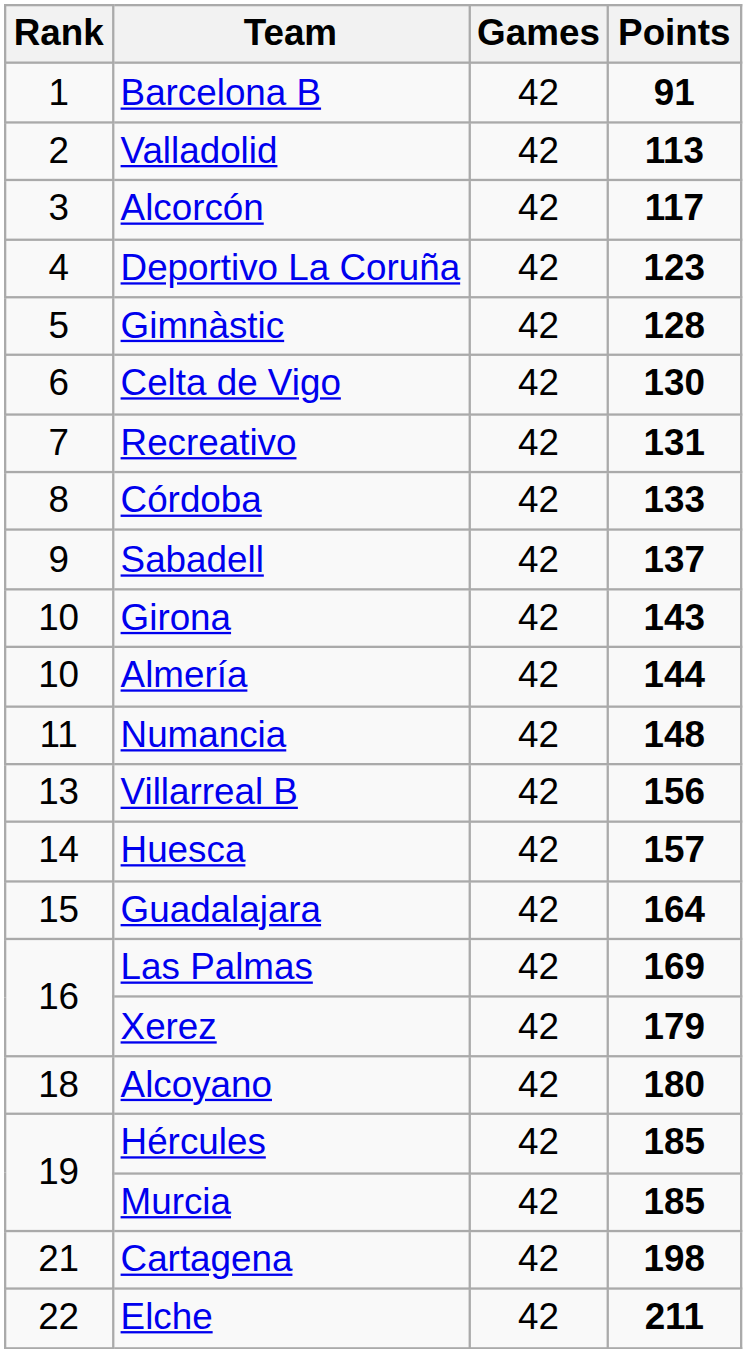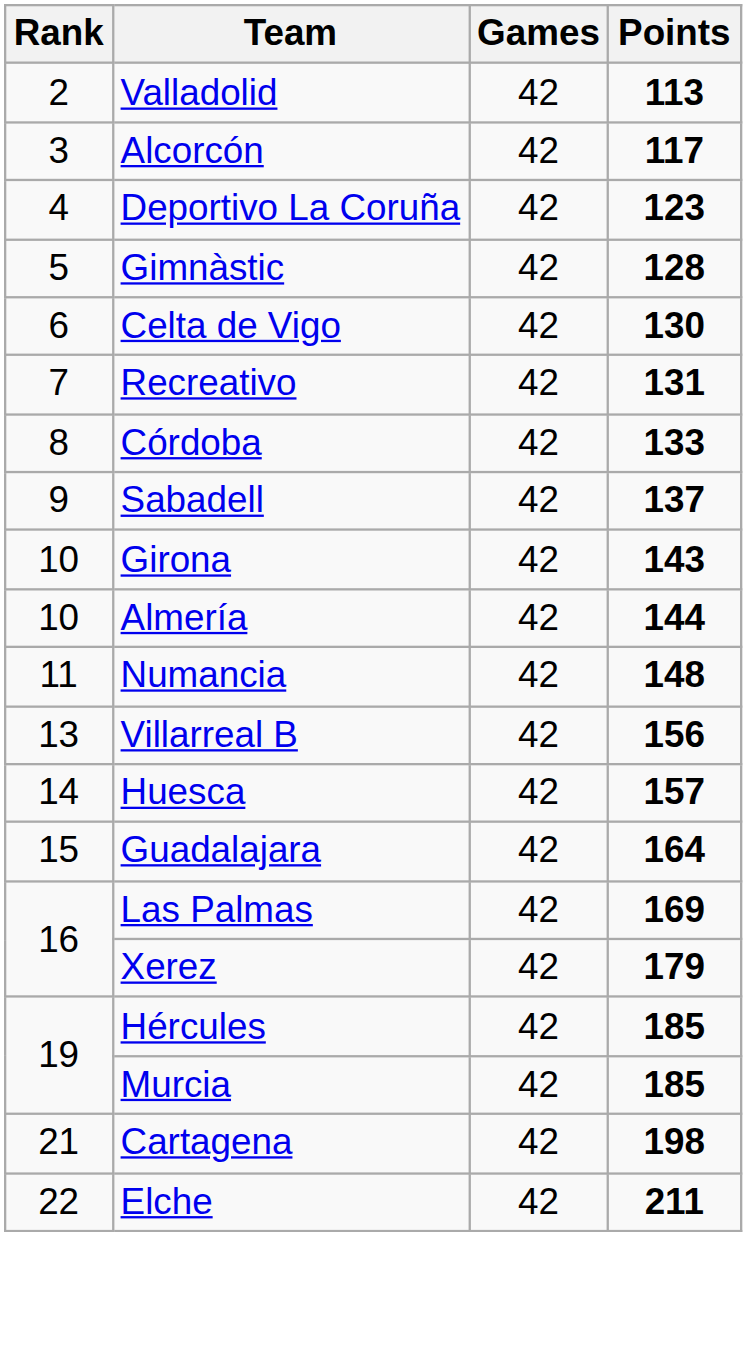 <table class="wikitable sortable">
 <tr>
 <th>Rank</th>
 <th>Team</th>
 <th>Games</th>
 <th style="width:50px;">Points</th>
-</tr>
-<tr style="text-align:center;">
-<td>1</td>
-<td align="left"><a href='#'>Barcelona B</a></td>
-<td>42</td>
-<td><strong>91</strong></td>
 </tr>
 <tr style="text-align:center;">
 <td>2</td>
 <td align="left"><a href='#'>Valladolid</a></td>
 <td>42</td>
 <td><strong>113</strong></td>
 </tr>
 <tr style="text-align:center;">
 <td>3</td>
 <td align="left"><a href='#'>Alcorcón</a></td>
 <td>42</td>
 <td><strong>117</strong></td>
 </tr>
 <tr style="text-align:center;">
 <td>4</td>
 <td align="left"><a href='#'>Deportivo La Coruña</a></td>
 <td>42</td>
 <td><strong>123</strong></td>
 </tr>
 <tr style="text-align:center;">
 <td>5</td>
 <td align="left"><a href='#'>Gimnàstic</a></td>
 <td>42</td>
 <td><strong>128</strong></td>
 </tr>
 <tr style="text-align:center;">
 <td>6</td>
 <td align="left"><a href='#'>Celta de Vigo</a></td>
 <td>42</td>
 <td><strong>130</strong></td>
 </tr>
 <tr style="text-align:center;">
 <td>7</td>
 <td align="left"><a href='#'>Recreativo</a></td>
 <td>42</td>
 <td><strong>131</strong></td>
 </tr>
 <tr style="text-align:center;">
 <td>8</td>
 <td align="left"><a href='#'>Córdoba</a></td>
 <td>42</td>
 <td><strong>133</strong></td>
 </tr>
 <tr style="text-align:center;">
 <td>9</td>
 <td align="left"><a href='#'>Sabadell</a></td>
 <td>42</td>
 <td><strong>137</strong></td>
 </tr>
 <tr style="text-align:center;">
 <td>10</td>
 <td align="left"><a href='#'>Girona</a></td>
 <td>42</td>
 <td><strong>143</strong></td>
 </tr>
 <tr style="text-align:center;">
 <td>10</td>
 <td align="left"><a href='#'>Almería</a></td>
 <td>42</td>
 <td><strong>144</strong></td>
 </tr>
 <tr style="text-align:center;">
 <td>11</td>
 <td align="left"><a href='#'>Numancia</a></td>
 <td>42</td>
 <td><strong>148</strong></td>
 </tr>
 <tr style="text-align:center;">
 <td>13</td>
 <td align="left"><a href='#'>Villarreal B</a></td>
 <td>42</td>
 <td><strong>156</strong></td>
 </tr>
 <tr style="text-align:center;">
 <td>14</td>
 <td align="left"><a href='#'>Huesca</a></td>
 <td>42</td>
 <td><strong>157</strong></td>
 </tr>
 <tr style="text-align:center;">
 <td>15</td>
 <td align="left"><a href='#'>Guadalajara</a></td>
 <td>42</td>
 <td><strong>164</strong></td>
 </tr>
 <tr style="text-align:center;">
 <td rowspan=2>16</td>
 <td align="left"><a href='#'>Las Palmas</a></td>
 <td>42</td>
 <td><strong>169</strong></td>
 </tr>
 <tr style="text-align:center;">
 <td align="left"><a href='#'>Xerez</a></td>
 <td>42</td>
 <td><strong>179</strong></td>
 </tr>
 <tr style="text-align:center;">
-<td>18</td>
-<td align="left"><a href='#'>Alcoyano</a></td>
-<td>42</td>
-<td><strong>180</strong></td>
-</tr>
-<tr style="text-align:center;">
 <td rowspan=2>19</td>
 <td align="left"><a href='#'>Hércules</a></td>
 <td>42</td>
 <td><strong>185</strong></td>
 </tr>
 <tr style="text-align:center;">
 <td align="left"><a href='#'>Murcia</a></td>
 <td>42</td>
 <td><strong>185</strong></td>
 </tr>
 <tr style="text-align:center;">
 <td>21</td>
 <td align="left"><a href='#'>Cartagena</a></td>
 <td>42</td>
 <td><strong>198</strong></td>
 </tr>
 <tr style="text-align:center;">
 <td>22</td>
 <td align="left"><a href='#'>Elche</a></td>
 <td>42</td>
 <td><strong>211</strong></td>
 </tr>
 </table>
